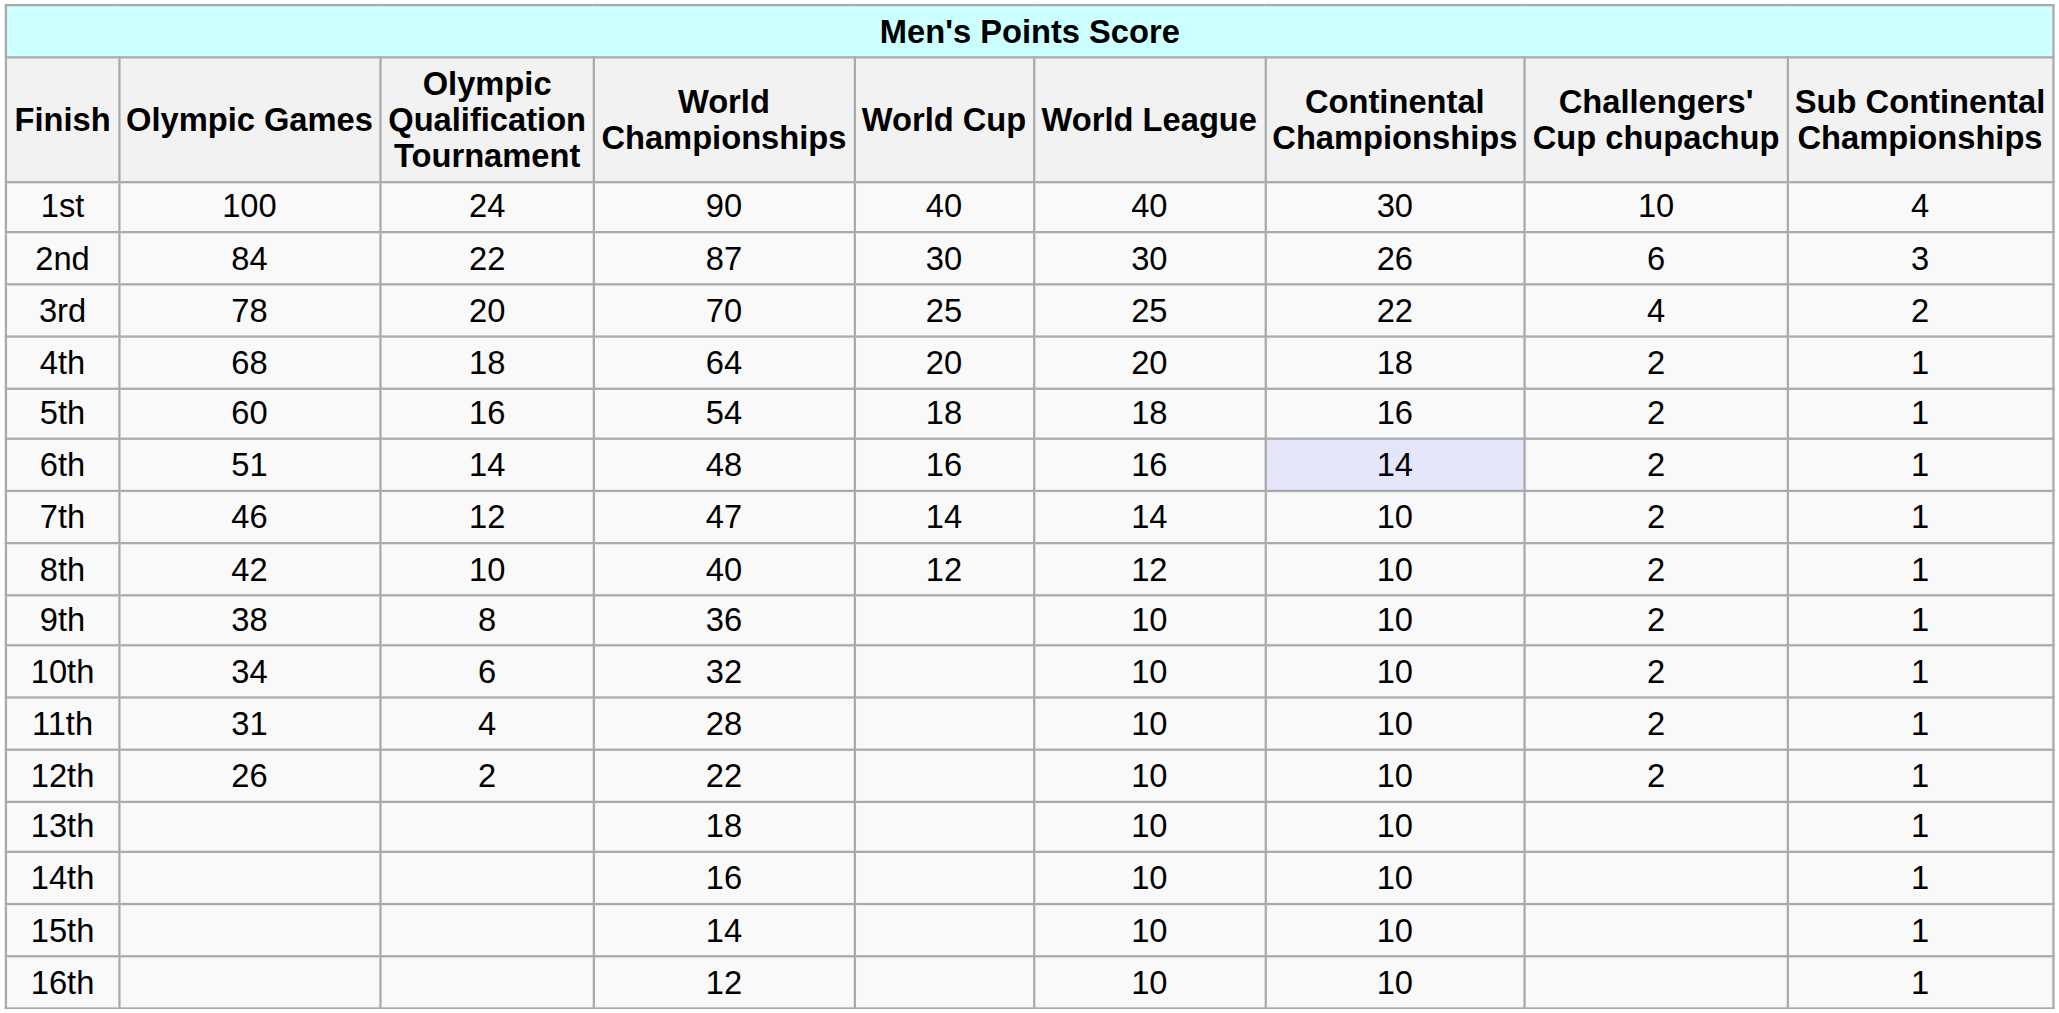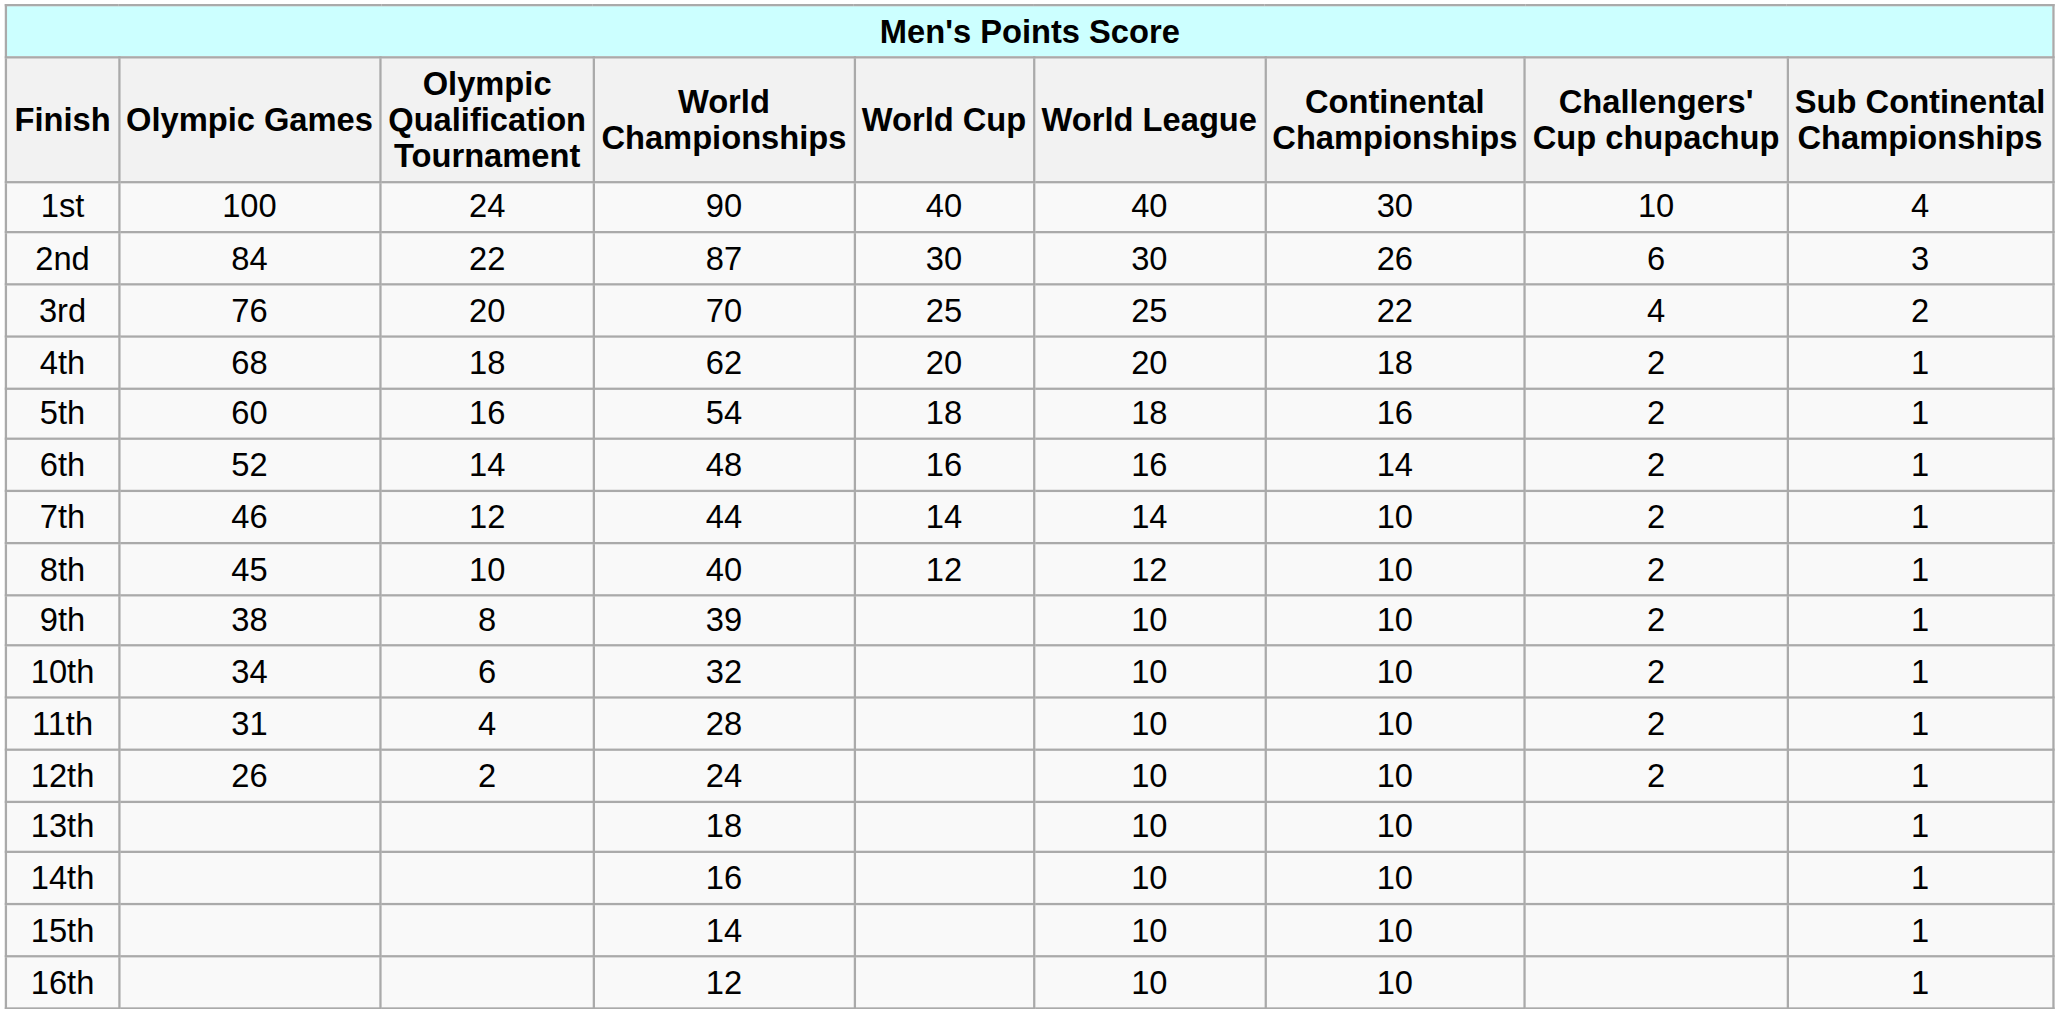 <table class="wikitable" style="text-align: center; font-size: 90%; margin-left: 1em;">
 <tr>
 <th colspan="9" style="background-color: #ccffff;">Men's Points Score</th>
 </tr>
 <tr>
 <th>Finish</th>
 <th>Olympic Games</th>
 <th>Olympic<br>Qualification<br>Tournament</th>
 <th>World<br>Championships</th>
 <th>World Cup</th>
 <th>World League</th>
 <th>Continental<br>Championships</th>
 <th>Challengers'<br>Cup chupachup</th>
 <th>Sub Continental<br>Championships</th>
 </tr>
 <tr>
 <td>1st</td>
 <td>100</td>
 <td>24</td>
 <td>90</td>
 <td>40</td>
 <td>40</td>
 <td>30</td>
 <td>10</td>
 <td>4</td>
 </tr>
 <tr>
 <td>2nd</td>
 <td>84</td>
 <td>22</td>
 <td>87</td>
 <td>30</td>
 <td>30</td>
 <td>26</td>
 <td>6</td>
 <td>3</td>
 </tr>
 <tr>
 <td>3rd</td>
-<td>78</td>
+<td>76</td>
 <td>20</td>
 <td>70</td>
 <td>25</td>
 <td>25</td>
 <td>22</td>
 <td>4</td>
 <td>2</td>
 </tr>
 <tr>
 <td>4th</td>
 <td>68</td>
 <td>18</td>
-<td>64</td>
+<td>62</td>
 <td>20</td>
 <td>20</td>
 <td>18</td>
 <td>2</td>
 <td>1</td>
 </tr>
 <tr>
 <td>5th</td>
 <td>60</td>
 <td>16</td>
 <td>54</td>
 <td>18</td>
 <td>18</td>
 <td>16</td>
 <td>2</td>
 <td>1</td>
 </tr>
 <tr>
 <td>6th</td>
-<td>51</td>
+<td>52</td>
 <td>14</td>
 <td>48</td>
 <td>16</td>
 <td>16</td>
-<td style="background: lavender;">14</td>
+<td>14</td>
 <td>2</td>
 <td>1</td>
 </tr>
 <tr>
 <td>7th</td>
 <td>46</td>
 <td>12</td>
-<td>47</td>
+<td>44</td>
 <td>14</td>
 <td>14</td>
 <td>10</td>
 <td>2</td>
 <td>1</td>
 </tr>
 <tr>
 <td>8th</td>
-<td>42</td>
+<td>45</td>
 <td>10</td>
 <td>40</td>
 <td>12</td>
 <td>12</td>
 <td>10</td>
 <td>2</td>
 <td>1</td>
 </tr>
 <tr>
 <td>9th</td>
 <td>38</td>
 <td>8</td>
-<td>36</td>
+<td>39</td>
 <td></td>
 <td>10</td>
 <td>10</td>
 <td>2</td>
 <td>1</td>
 </tr>
 <tr>
 <td>10th</td>
 <td>34</td>
 <td>6</td>
 <td>32</td>
 <td></td>
 <td>10</td>
 <td>10</td>
 <td>2</td>
 <td>1</td>
 </tr>
 <tr>
 <td>11th</td>
 <td>31</td>
 <td>4</td>
 <td>28</td>
 <td></td>
 <td>10</td>
 <td>10</td>
 <td>2</td>
 <td>1</td>
 </tr>
 <tr>
 <td>12th</td>
 <td>26</td>
 <td>2</td>
-<td>22</td>
+<td>24</td>
 <td></td>
 <td>10</td>
 <td>10</td>
 <td>2</td>
 <td>1</td>
 </tr>
 <tr>
 <td>13th</td>
 <td></td>
 <td></td>
 <td>18</td>
 <td></td>
 <td>10</td>
 <td>10</td>
 <td></td>
 <td>1</td>
 </tr>
 <tr>
 <td>14th</td>
 <td></td>
 <td></td>
 <td>16</td>
 <td></td>
 <td>10</td>
 <td>10</td>
 <td></td>
 <td>1</td>
 </tr>
 <tr>
 <td>15th</td>
 <td></td>
 <td></td>
 <td>14</td>
 <td></td>
 <td>10</td>
 <td>10</td>
 <td></td>
 <td>1</td>
 </tr>
 <tr>
 <td>16th</td>
 <td></td>
 <td></td>
 <td>12</td>
 <td></td>
 <td>10</td>
 <td>10</td>
 <td></td>
 <td>1</td>
 </tr>
 </table>
